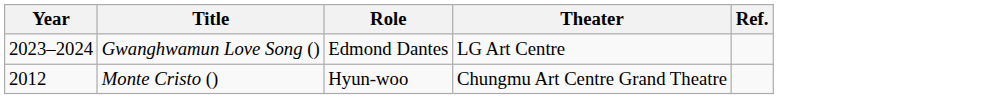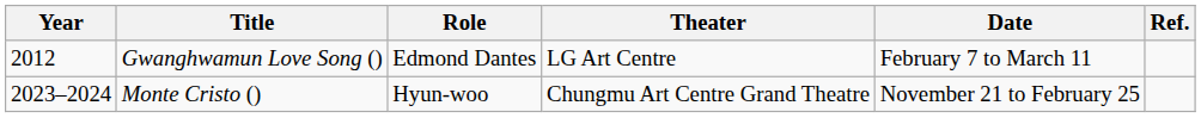 <table class="wikitable">
 <tr>
 <th scope="col">Year</th>
 <th scope="col">Title</th>
 <th scope="col">Role</th>
 <th scope="col">Theater</th>
+<th scope="col">Date</th>
 <th scope="col">Ref.</th>
 </tr>
 <tr>
-<td>2023–2024</td>
+<td>2012</td>
 <td><em>Gwanghwamun Love Song</em> ()</td>
 <td>Edmond Dantes</td>
 <td>LG Art Centre</td>
+<td>February 7 to March 11</td>
 <td></td>
 </tr>
 <tr>
-<td>2012</td>
+<td>2023–2024</td>
 <td><em>Monte Cristo</em> ()</td>
 <td>Hyun-woo</td>
 <td>Chungmu Art Centre Grand Theatre</td>
+<td>November 21 to February 25</td>
 <td></td>
 </tr>
 </table>
